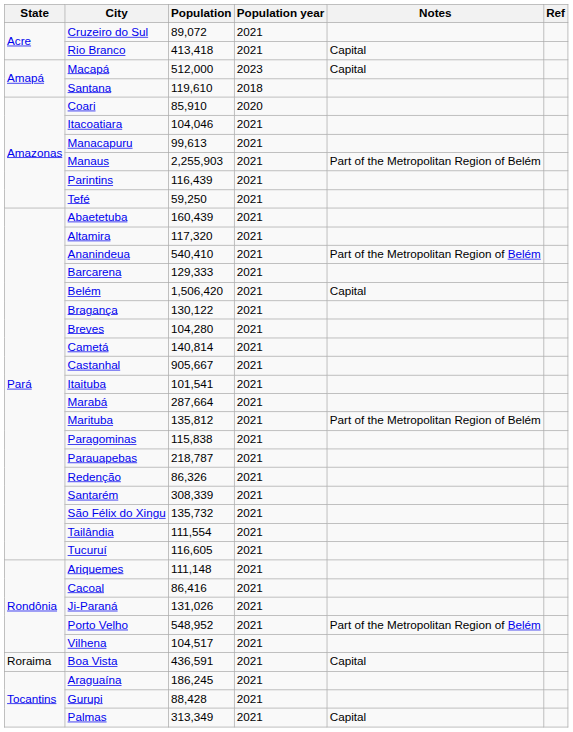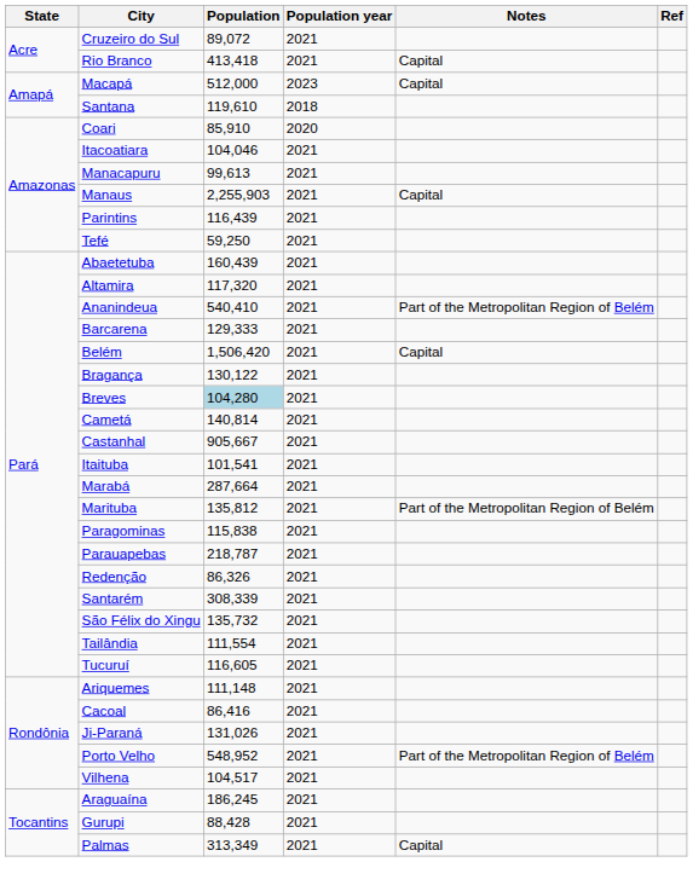 <table class="wikitable sortable">
 <tr>
 <th>State</th>
 <th>City</th>
 <th>Population</th>
 <th>Population year</th>
 <th>Notes</th>
 <th class="unsortable">Ref</th>
 </tr>
 <tr>
 <td rowspan="2"><a href='#'>Acre</a></td>
 <td><a href='#'>Cruzeiro do Sul</a></td>
 <td>89,072</td>
 <td>2021</td>
 <td></td>
 <td></td>
 </tr>
 <tr>
 <td><a href='#'>Rio Branco</a></td>
 <td>413,418</td>
 <td>2021</td>
 <td>Capital</td>
 <td></td>
 </tr>
 <tr>
 <td rowspan="2"><a href='#'>Amapá</a></td>
 <td><a href='#'>Macapá</a></td>
 <td>512,000</td>
 <td>2023</td>
 <td>Capital</td>
 <td></td>
 </tr>
 <tr>
 <td><a href='#'>Santana</a></td>
 <td>119,610</td>
 <td>2018</td>
 <td></td>
 <td></td>
 </tr>
 <tr>
 <td rowspan="6"><a href='#'>Amazonas</a></td>
 <td><a href='#'>Coari</a></td>
 <td>85,910</td>
 <td>2020</td>
 <td></td>
 <td></td>
 </tr>
 <tr>
 <td><a href='#'>Itacoatiara</a></td>
 <td>104,046</td>
 <td>2021</td>
 <td></td>
 <td></td>
 </tr>
 <tr>
 <td><a href='#'>Manacapuru</a></td>
 <td>99,613</td>
 <td>2021</td>
 <td></td>
 <td></td>
 </tr>
 <tr>
 <td><a href='#'>Manaus</a></td>
 <td>2,255,903</td>
 <td>2021</td>
-<td>Part of the Metropolitan Region of Belém</td>
+<td>Capital</td>
 <td></td>
 </tr>
 <tr>
 <td><a href='#'>Parintins</a></td>
 <td>116,439</td>
 <td>2021</td>
 <td></td>
 <td></td>
 </tr>
 <tr>
 <td><a href='#'>Tefé</a></td>
 <td>59,250</td>
 <td>2021</td>
 <td></td>
 <td></td>
 </tr>
 <tr>
 <td rowspan="19"><a href='#'>Pará</a></td>
 <td><a href='#'>Abaetetuba</a></td>
 <td>160,439</td>
 <td>2021</td>
 <td></td>
 <td></td>
 </tr>
 <tr>
 <td><a href='#'>Altamira</a></td>
 <td>117,320</td>
 <td>2021</td>
 <td></td>
 <td></td>
 </tr>
 <tr>
 <td><a href='#'>Ananindeua</a></td>
 <td>540,410</td>
 <td>2021</td>
 <td>Part of the Metropolitan Region of <a href='#'>Belém</a></td>
 <td></td>
 </tr>
 <tr>
 <td><a href='#'>Barcarena</a></td>
 <td>129,333</td>
 <td>2021</td>
 <td></td>
 <td></td>
 </tr>
 <tr>
 <td><a href='#'>Belém</a></td>
 <td>1,506,420</td>
 <td>2021</td>
 <td>Capital</td>
 <td></td>
 </tr>
 <tr>
 <td><a href='#'>Bragança</a></td>
 <td>130,122</td>
 <td>2021</td>
 <td></td>
 <td></td>
 </tr>
 <tr>
 <td><a href='#'>Breves</a></td>
-<td>104,280</td>
+<td style="background: lightblue;">104,280</td>
 <td>2021</td>
 <td></td>
 <td></td>
 </tr>
 <tr>
 <td><a href='#'>Cametá</a></td>
 <td>140,814</td>
 <td>2021</td>
 <td></td>
 <td></td>
 </tr>
 <tr>
 <td><a href='#'>Castanhal</a></td>
 <td>905,667</td>
 <td>2021</td>
 <td></td>
 <td></td>
 </tr>
 <tr>
 <td><a href='#'>Itaituba</a></td>
 <td>101,541</td>
 <td>2021</td>
 <td></td>
 <td></td>
 </tr>
 <tr>
 <td><a href='#'>Marabá</a></td>
 <td>287,664</td>
 <td>2021</td>
 <td></td>
 <td></td>
 </tr>
 <tr>
 <td><a href='#'>Marituba</a></td>
 <td>135,812</td>
 <td>2021</td>
 <td>Part of the Metropolitan Region of Belém</td>
 <td></td>
 </tr>
 <tr>
 <td><a href='#'>Paragominas</a></td>
 <td>115,838</td>
 <td>2021</td>
 <td></td>
 <td></td>
 </tr>
 <tr>
 <td><a href='#'>Parauapebas</a></td>
 <td>218,787</td>
 <td>2021</td>
 <td></td>
 <td></td>
 </tr>
 <tr>
 <td><a href='#'>Redenção</a></td>
 <td>86,326</td>
 <td>2021</td>
 <td></td>
 <td></td>
 </tr>
 <tr>
 <td><a href='#'>Santarém</a></td>
 <td>308,339</td>
 <td>2021</td>
 <td></td>
 <td></td>
 </tr>
 <tr>
 <td><a href='#'>São Félix do Xingu</a></td>
 <td>135,732</td>
 <td>2021</td>
 <td></td>
 <td></td>
 </tr>
 <tr>
 <td><a href='#'>Tailândia</a></td>
 <td>111,554</td>
 <td>2021</td>
 <td></td>
 <td></td>
 </tr>
 <tr>
 <td><a href='#'>Tucuruí</a></td>
 <td>116,605</td>
 <td>2021</td>
 <td></td>
 <td></td>
 </tr>
 <tr>
 <td rowspan="5"><a href='#'>Rondônia</a></td>
 <td><a href='#'>Ariquemes</a></td>
 <td>111,148</td>
 <td>2021</td>
 <td></td>
 <td></td>
 </tr>
 <tr>
 <td><a href='#'>Cacoal</a></td>
 <td>86,416</td>
 <td>2021</td>
 <td></td>
 <td></td>
 </tr>
 <tr>
 <td><a href='#'>Ji-Paraná</a></td>
 <td>131,026</td>
 <td>2021</td>
 <td></td>
 <td></td>
 </tr>
 <tr>
 <td><a href='#'>Porto Velho</a></td>
 <td>548,952</td>
 <td>2021</td>
 <td>Part of the Metropolitan Region of <a href='#'>Belém</a></td>
 <td></td>
 </tr>
 <tr>
 <td><a href='#'>Vilhena</a></td>
 <td>104,517</td>
 <td>2021</td>
 <td></td>
 <td></td>
 </tr>
 <tr>
-<td>Roraima</td>
-<td><a href='#'>Boa Vista</a></td>
-<td>436,591</td>
-<td>2021</td>
-<td>Capital</td>
-<td></td>
-</tr>
-<tr>
 <td rowspan="3"><a href='#'>Tocantins</a></td>
 <td><a href='#'>Araguaína</a></td>
 <td>186,245</td>
 <td>2021</td>
 <td></td>
 <td></td>
 </tr>
 <tr>
 <td><a href='#'>Gurupi</a></td>
 <td>88,428</td>
 <td>2021</td>
 <td></td>
 <td></td>
 </tr>
 <tr>
 <td><a href='#'>Palmas</a></td>
 <td>313,349</td>
 <td>2021</td>
 <td>Capital</td>
 <td></td>
 </tr>
 </table>
